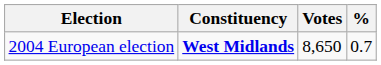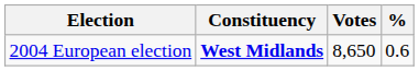 <table class="wikitable">
 <tr>
 <th>Election</th>
 <th>Constituency</th>
 <th>Votes</th>
 <th>%</th>
 </tr>
 <tr>
 <td><a href='#'>2004 European election</a></td>
 <td><strong><a href='#'>West Midlands</a></strong></td>
 <td>8,650</td>
-<td>0.7</td>
+<td>0.6</td>
 </tr>
 </table>
